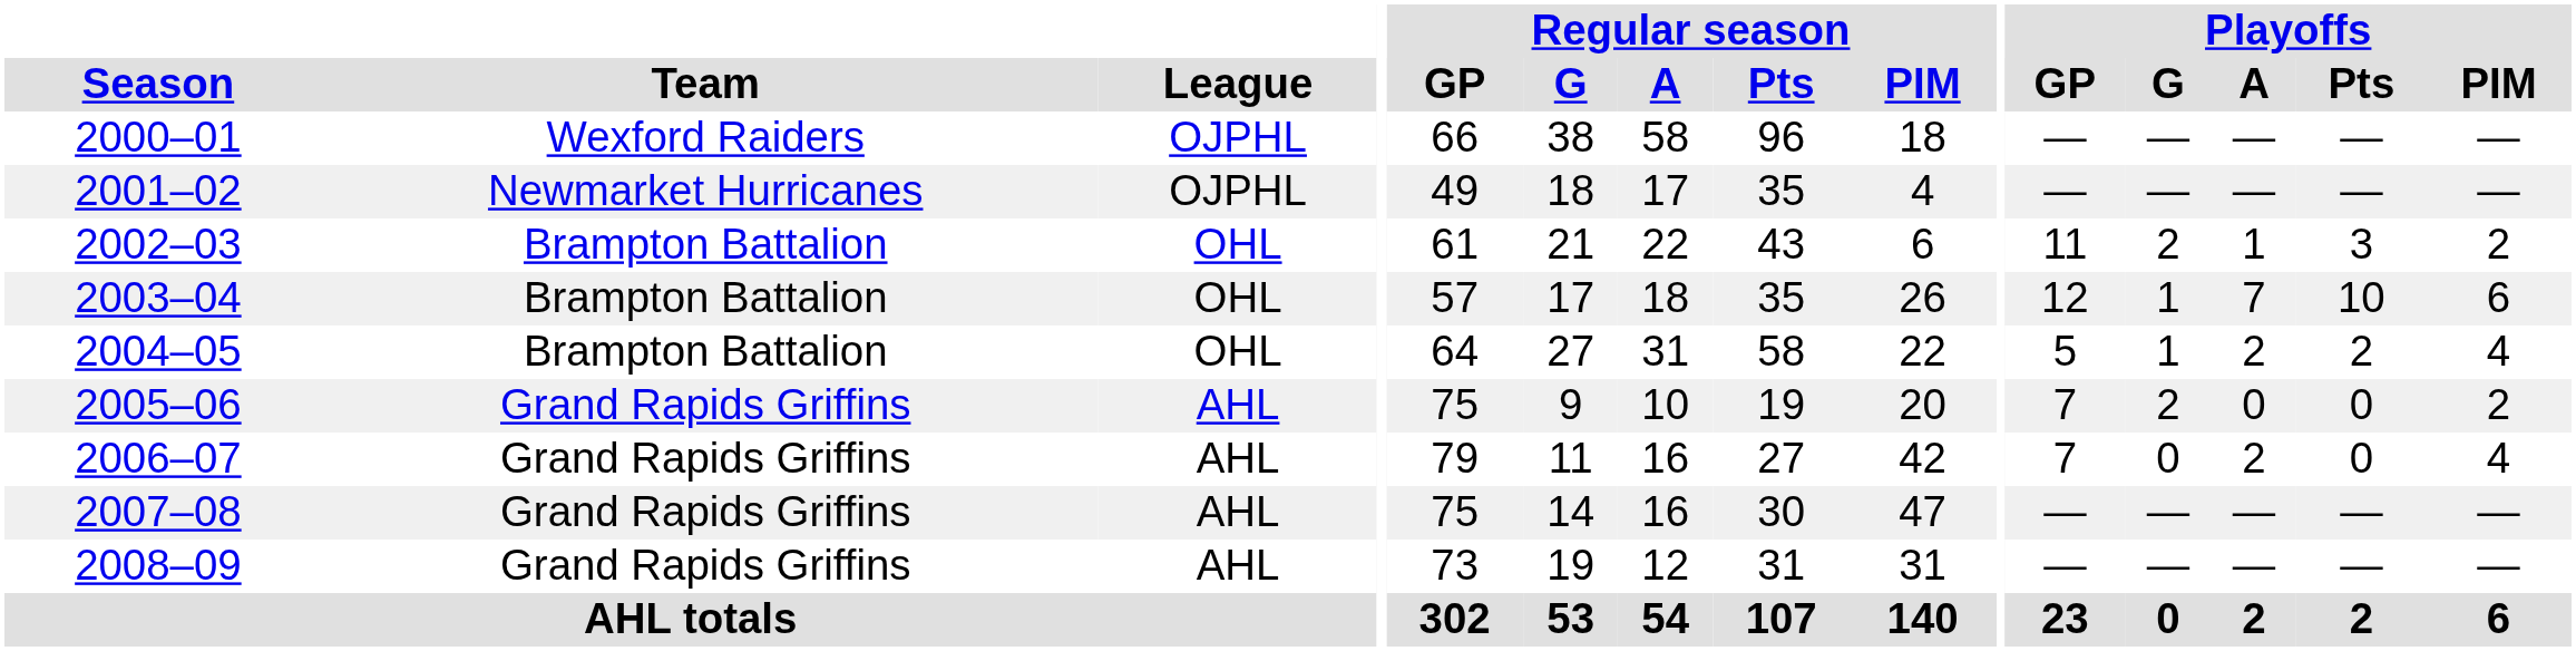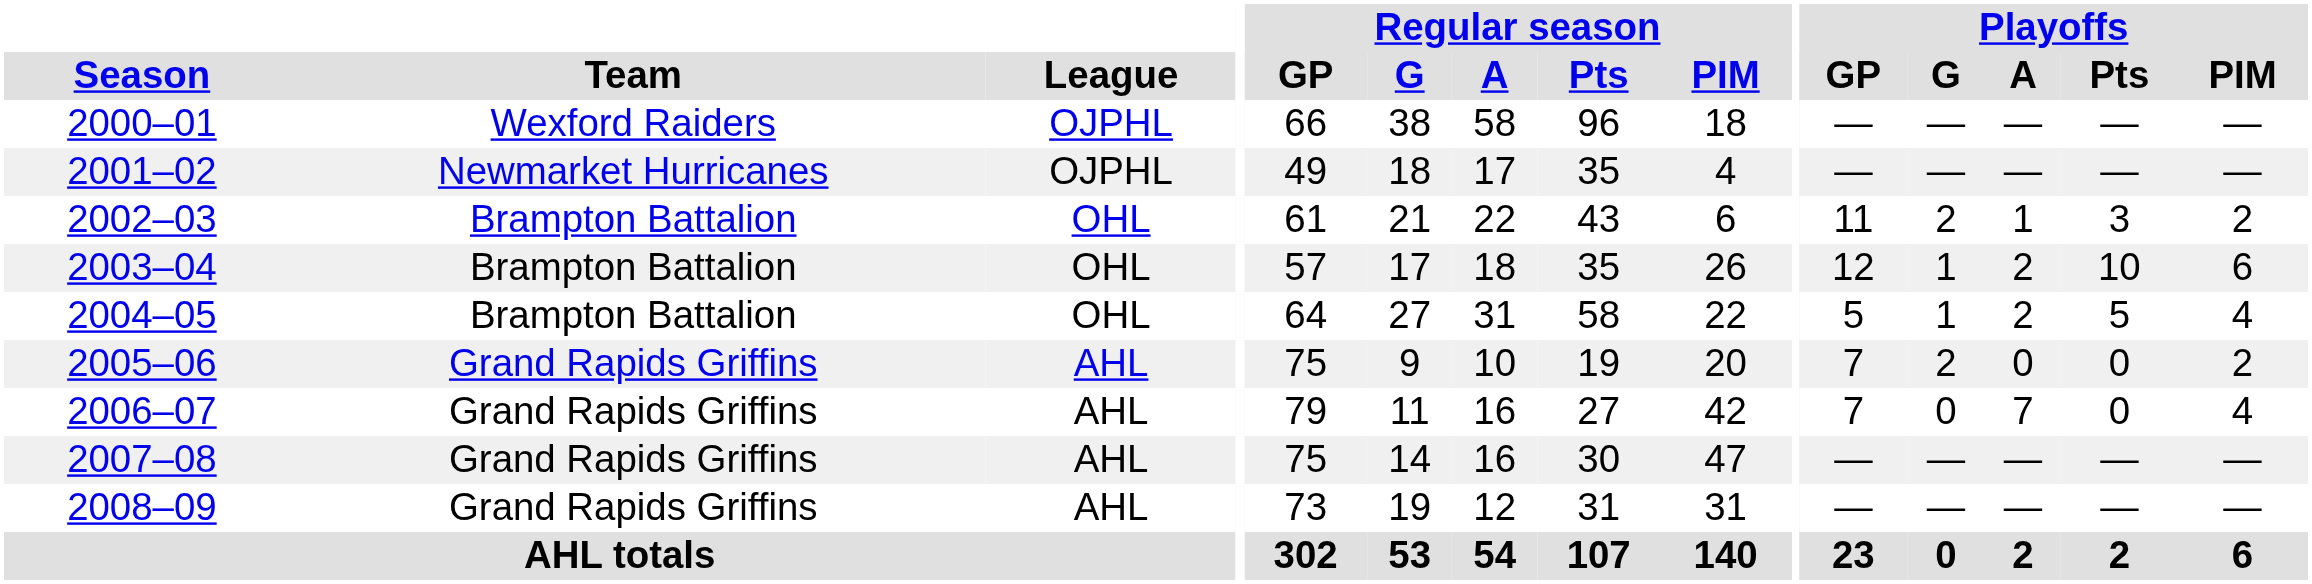 <table border="0" cellpadding="1" cellspacing="0" style="text-align:center; width:60em">
 <tr bgcolor="#e0e0e0">
 <th colspan="3" bgcolor="#ffffff"></th>
 <th rowspan="97" bgcolor="#ffffff"></th>
 <th colspan="5"><a href='#'>Regular season</a></th>
 <th rowspan="97" bgcolor="#ffffff"></th>
 <th colspan="5"><a href='#'>Playoffs</a></th>
 </tr>
 <tr bgcolor="#e0e0e0">
 <th><a href='#'>Season</a></th>
 <th>Team</th>
 <th>League</th>
 <th>GP</th>
 <th><a href='#'>G</a></th>
 <th><a href='#'>A</a></th>
 <th><a href='#'>Pts</a></th>
 <th><a href='#'>PIM</a></th>
 <th>GP</th>
 <th>G</th>
 <th>A</th>
 <th>Pts</th>
 <th>PIM</th>
 </tr>
 <tr>
 <td><a href='#'>2000–01</a></td>
 <td><a href='#'>Wexford Raiders</a></td>
 <td><a href='#'>OJPHL</a></td>
 <td>66</td>
 <td>38</td>
 <td>58</td>
 <td>96</td>
 <td>18</td>
 <td>—</td>
 <td>—</td>
 <td>—</td>
 <td>—</td>
 <td>—</td>
 </tr>
 <tr bgcolor="#f0f0f0">
 <td><a href='#'>2001–02</a></td>
 <td><a href='#'>Newmarket Hurricanes</a></td>
 <td>OJPHL</td>
 <td>49</td>
 <td>18</td>
 <td>17</td>
 <td>35</td>
 <td>4</td>
 <td>—</td>
 <td>—</td>
 <td>—</td>
 <td>—</td>
 <td>—</td>
 </tr>
 <tr>
 <td><a href='#'>2002–03</a></td>
 <td><a href='#'>Brampton Battalion</a></td>
 <td><a href='#'>OHL</a></td>
 <td>61</td>
 <td>21</td>
 <td>22</td>
 <td>43</td>
 <td>6</td>
 <td>11</td>
 <td>2</td>
 <td>1</td>
 <td>3</td>
 <td>2</td>
 </tr>
 <tr bgcolor="#f0f0f0">
 <td><a href='#'>2003–04</a></td>
 <td>Brampton Battalion</td>
 <td>OHL</td>
 <td>57</td>
 <td>17</td>
 <td>18</td>
 <td>35</td>
 <td>26</td>
 <td>12</td>
 <td>1</td>
-<td>7</td>
+<td>2</td>
 <td>10</td>
 <td>6</td>
 </tr>
 <tr>
 <td><a href='#'>2004–05</a></td>
 <td>Brampton Battalion</td>
 <td>OHL</td>
 <td>64</td>
 <td>27</td>
 <td>31</td>
 <td>58</td>
 <td>22</td>
 <td>5</td>
 <td>1</td>
 <td>2</td>
-<td>2</td>
+<td>5</td>
 <td>4</td>
 </tr>
 <tr bgcolor="#f0f0f0">
 <td><a href='#'>2005–06</a></td>
 <td><a href='#'>Grand Rapids Griffins</a></td>
 <td><a href='#'>AHL</a></td>
 <td>75</td>
 <td>9</td>
 <td>10</td>
 <td>19</td>
 <td>20</td>
 <td>7</td>
 <td>2</td>
 <td>0</td>
 <td>0</td>
 <td>2</td>
 </tr>
 <tr>
 <td><a href='#'>2006–07</a></td>
 <td>Grand Rapids Griffins</td>
 <td>AHL</td>
 <td>79</td>
 <td>11</td>
 <td>16</td>
 <td>27</td>
 <td>42</td>
 <td>7</td>
 <td>0</td>
-<td>2</td>
+<td>7</td>
 <td>0</td>
 <td>4</td>
 </tr>
 <tr bgcolor="#f0f0f0">
 <td><a href='#'>2007–08</a></td>
 <td>Grand Rapids Griffins</td>
 <td>AHL</td>
 <td>75</td>
 <td>14</td>
 <td>16</td>
 <td>30</td>
 <td>47</td>
 <td>—</td>
 <td>—</td>
 <td>—</td>
 <td>—</td>
 <td>—</td>
 </tr>
 <tr>
 <td><a href='#'>2008–09</a></td>
 <td>Grand Rapids Griffins</td>
 <td>AHL</td>
 <td>73</td>
 <td>19</td>
 <td>12</td>
 <td>31</td>
 <td>31</td>
 <td>—</td>
 <td>—</td>
 <td>—</td>
 <td>—</td>
 <td>—</td>
 </tr>
 <tr bgcolor="#e0e0e0">
 <th colspan="3">AHL totals</th>
 <th>302</th>
 <th>53</th>
 <th>54</th>
 <th>107</th>
 <th>140</th>
 <th>23</th>
 <th>0</th>
 <th>2</th>
 <th>2</th>
 <th>6</th>
 </tr>
 </table>
